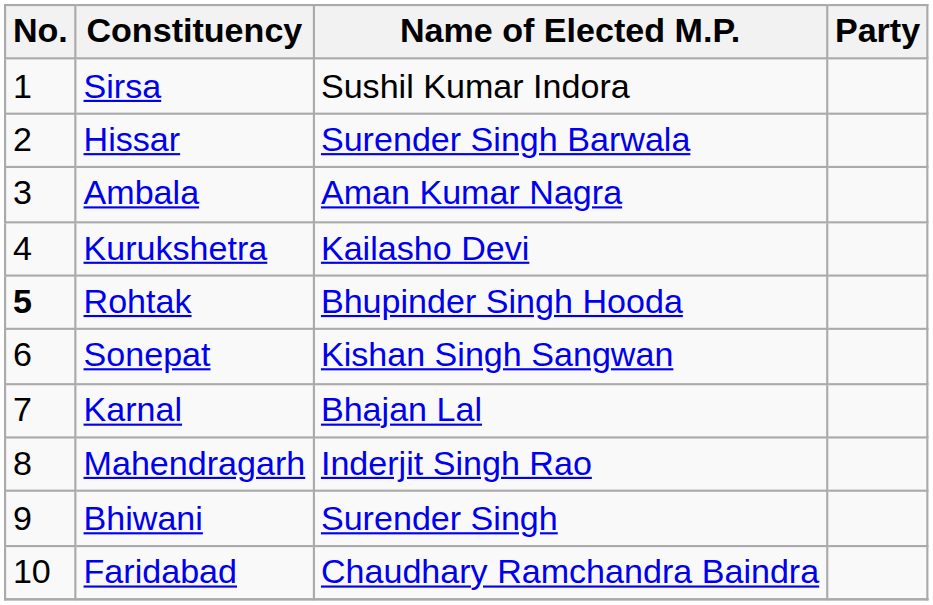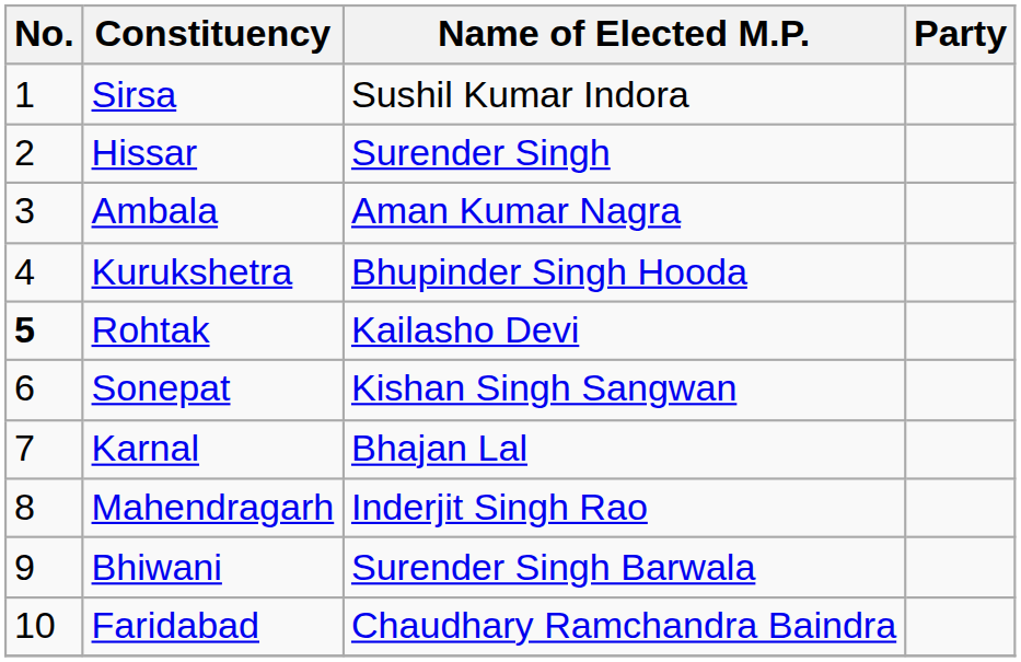 <table class="wikitable sortable">
 <tr>
 <th>No.</th>
 <th>Constituency</th>
 <th>Name of Elected M.P.</th>
 <th colspan="2">Party</th>
 </tr>
 <tr>
 <td>1</td>
 <td><a href='#'>Sirsa</a></td>
 <td>Sushil Kumar Indora</td>
 <td></td>
 </tr>
 <tr>
 <td>2</td>
 <td><a href='#'>Hissar</a></td>
-<td><a href='#'>Surender Singh Barwala</a></td>
+<td><a href='#'>Surender Singh</a></td>
 <td></td>
 </tr>
 <tr>
 <td>3</td>
 <td><a href='#'>Ambala</a></td>
 <td><a href='#'>Aman Kumar Nagra</a></td>
 <td></td>
 </tr>
 <tr>
 <td>4</td>
 <td><a href='#'>Kurukshetra</a></td>
-<td><a href='#'>Kailasho Devi</a></td>
+<td><a href='#'>Bhupinder Singh Hooda</a></td>
 <td></td>
 </tr>
 <tr>
 <td><strong>5</strong></td>
 <td><a href='#'>Rohtak</a></td>
-<td><a href='#'>Bhupinder Singh Hooda</a></td>
+<td><a href='#'>Kailasho Devi</a></td>
 <td></td>
 </tr>
 <tr>
 <td>6</td>
 <td><a href='#'>Sonepat</a></td>
 <td><a href='#'>Kishan Singh Sangwan</a></td>
 <td></td>
 </tr>
 <tr>
 <td>7</td>
 <td><a href='#'>Karnal</a></td>
 <td><a href='#'>Bhajan Lal</a></td>
 <td></td>
 </tr>
 <tr>
 <td>8</td>
 <td><a href='#'>Mahendragarh</a></td>
 <td><a href='#'>Inderjit Singh Rao</a></td>
 <td></td>
 </tr>
 <tr>
 <td>9</td>
 <td><a href='#'>Bhiwani</a></td>
-<td><a href='#'>Surender Singh</a></td>
+<td><a href='#'>Surender Singh Barwala</a></td>
 <td></td>
 </tr>
 <tr>
 <td>10</td>
 <td><a href='#'>Faridabad</a></td>
 <td><a href='#'>Chaudhary Ramchandra Baindra</a></td>
 <td></td>
 </tr>
 <tr>
 </tr>
 </table>
